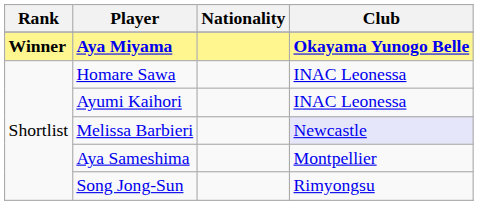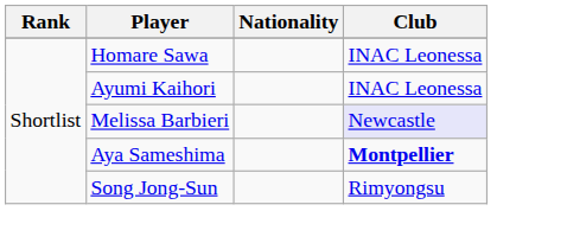 <table class="wikitable">
 <tr>
 <th>Rank</th>
 <th>Player</th>
 <th>Nationality</th>
 <th>Club</th>
 </tr>
 <tr>
-</tr>
-<tr bgcolor="#FFF68F">
-<td><strong>Winner</strong></td>
-<td><strong><a href='#'>Aya Miyama</a></strong></td>
-<td><strong></strong></td>
-<td><strong> <a href='#'>Okayama Yunogo Belle</a></strong></td>
 </tr>
 <tr>
 <td rowspan="5">Shortlist</td>
 <td><a href='#'>Homare Sawa</a></td>
 <td></td>
 <td> <a href='#'>INAC Leonessa</a></td>
 </tr>
 <tr>
 <td><a href='#'>Ayumi Kaihori</a></td>
 <td></td>
 <td> <a href='#'>INAC Leonessa</a></td>
 </tr>
 <tr>
 <td><a href='#'>Melissa Barbieri</a></td>
 <td></td>
 <td style="background: lavender;"> <a href='#'>Newcastle</a></td>
 </tr>
 <tr>
 <td><a href='#'>Aya Sameshima</a></td>
 <td></td>
-<td> <a href='#'>Montpellier</a></td>
+<td><strong> <a href='#'>Montpellier</a></strong></td>
 </tr>
 <tr>
 <td><a href='#'>Song Jong-Sun</a></td>
 <td></td>
 <td> <a href='#'>Rimyongsu</a></td>
 </tr>
 </table>
